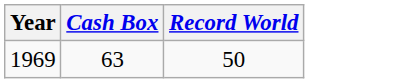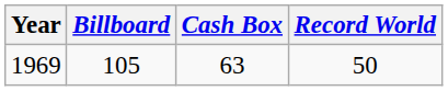 <table class="wikitable">
 <tr>
 <th>Year</th>
+<th><em><a href='#'>Billboard</a></em></th>
 <th><em><a href='#'>Cash Box</a></em></th>
 <th><em><a href='#'>Record World</a></em></th>
 </tr>
 <tr>
 <td>1969</td>
+<td style="text-align:center;">105</td>
 <td style="text-align:center;">63</td>
 <td style="text-align:center;">50</td>
 </tr>
 </table>
